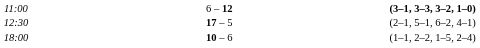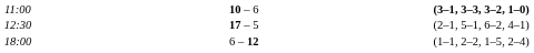 <table style="text-align:center">
 <tr>
 <th width=100></th>
 <th width=200></th>
 <th width=100></th>
 <th width=200></th>
 </tr>
 <tr>
 <td><em>11:00</em></td>
 <td align=right><strong></strong></td>
-<td>6 – <strong>12</strong></td>
+<td><strong>10</strong> – 6</td>
 <td align=left></td>
 <td><strong>(3–1, 3–3, 3–2, 1–0)</strong></td>
 </tr>
 <tr>
 <td><em>12:30</em></td>
 <td align=right><strong></strong></td>
 <td><strong>17</strong> – 5</td>
 <td align=left></td>
 <td>(2–1, 5–1, 6–2, 4–1)</td>
 </tr>
 <tr>
 <td><em>18:00</em></td>
 <td align=right></td>
-<td><strong>10</strong> – 6</td>
+<td>6 – <strong>12</strong></td>
 <td align=left><strong></strong></td>
 <td>(1–1, 2–2, 1–5, 2–4)</td>
 </tr>
 </table>
